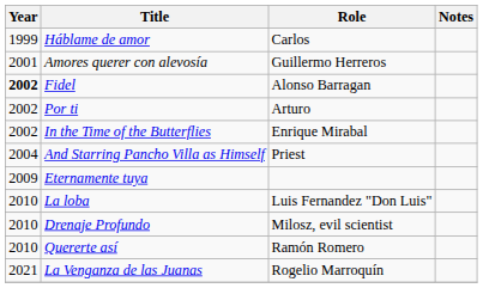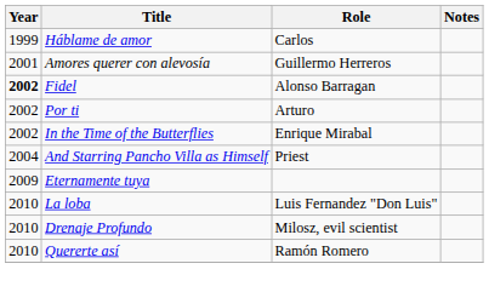 <table class="wikitable sortable">
 <tr>
 <th>Year</th>
 <th>Title</th>
 <th>Role</th>
 <th>Notes</th>
 </tr>
 <tr>
 <td>1999</td>
 <td><em><a href='#'>Háblame de amor</a></em></td>
 <td>Carlos</td>
 <td></td>
 </tr>
 <tr>
 <td>2001</td>
 <td><em>Amores querer con alevosía</em></td>
 <td>Guillermo Herreros</td>
 <td></td>
 </tr>
 <tr>
 <td><strong>2002</strong></td>
 <td><em><a href='#'>Fidel</a></em></td>
 <td>Alonso Barragan</td>
 <td></td>
 </tr>
 <tr>
 <td>2002</td>
 <td><em><a href='#'>Por ti</a></em></td>
 <td>Arturo</td>
 </tr>
 <tr>
 <td>2002</td>
 <td><em><a href='#'>In the Time of the Butterflies</a></em></td>
 <td>Enrique Mirabal</td>
 <td></td>
 </tr>
 <tr>
 <td>2004</td>
 <td><em><a href='#'>And Starring Pancho Villa as Himself</a></em></td>
 <td>Priest</td>
 <td></td>
 </tr>
 <tr>
 <td>2009</td>
 <td><em><a href='#'>Eternamente tuya</a></em></td>
 <td></td>
 <td></td>
 </tr>
 <tr>
 <td>2010</td>
 <td><em><a href='#'>La loba</a></em></td>
 <td>Luis Fernandez "Don Luis"</td>
 <td></td>
 </tr>
 <tr>
 <td>2010</td>
 <td><em><a href='#'>Drenaje Profundo</a></em></td>
 <td>Milosz, evil scientist</td>
 <td></td>
 </tr>
 <tr>
 <td>2010</td>
 <td><em><a href='#'>Quererte así</a></em></td>
 <td>Ramón Romero</td>
 <td></td>
 </tr>
 <tr>
-<td>2021</td>
-<td><em><a href='#'>La Venganza de las Juanas</a></em></td>
-<td>Rogelio Marroquín</td>
-<td></td>
-</tr>
-<tr>
 </tr>
 </table>
